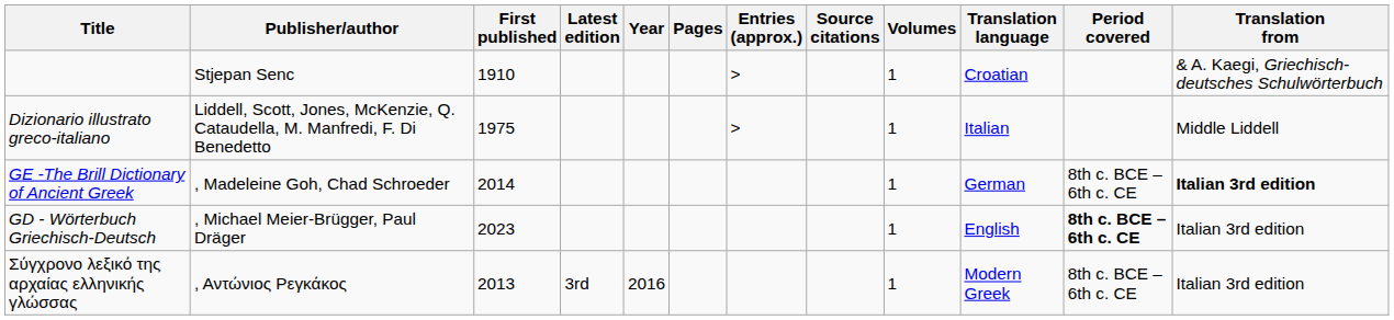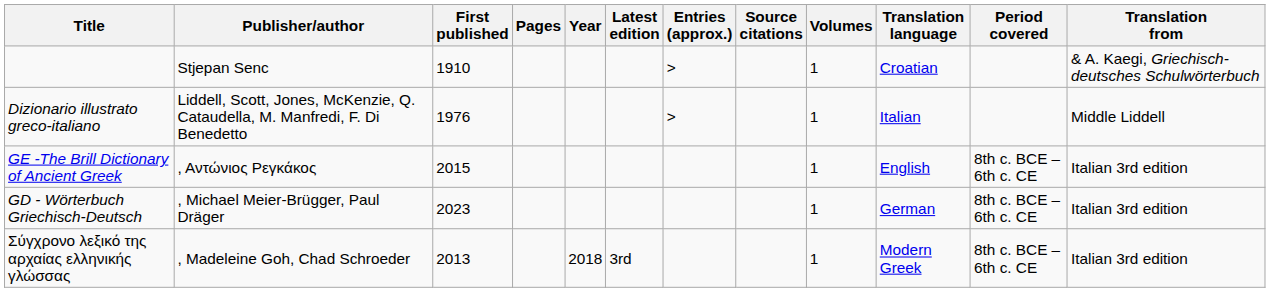 <table class="sortable wikitable" style="font-size:95%;">
 <tr>
 <th>Title</th>
 <th>Publisher/author</th>
 <th>First<br>published</th>
+<th>Pages</th>
+<th>Year</th>
 <th data-sort-type="number">Latest<br>edition</th>
-<th>Year</th>
-<th>Pages</th>
 <th>Entries<br>(approx.)</th>
 <th>Source<br>citations</th>
 <th>Volumes</th>
 <th>Translation<br>language</th>
 <th>Period<br>covered</th>
 <th>Translation<br>from</th>
 </tr>
 <tr>
 <td align="left"><em></em></td>
 <td>Stjepan Senc</td>
 <td>1910</td>
 <td></td>
 <td></td>
 <td></td>
 <td>></td>
 <td></td>
 <td>1</td>
 <td><a href='#'>Croatian</a></td>
 <td></td>
 <td> & A. Kaegi, <em>Griechisch-deutsches Schulwörterbuch</em></td>
 </tr>
 <tr>
 <td align="left"><em>Dizionario illustrato greco-italiano</em></td>
 <td>Liddell, Scott, Jones, McKenzie, Q. Cataudella, M. Manfredi, F. Di Benedetto</td>
-<td>1975</td>
+<td>1976</td>
 <td></td>
 <td></td>
 <td></td>
 <td>></td>
 <td></td>
 <td>1</td>
 <td><a href='#'>Italian</a></td>
 <td></td>
 <td>Middle Liddell</td>
 </tr>
 <tr>
 <td align="left"><em><a href='#'>GE -The Brill Dictionary of Ancient Greek</a></em></td>
-<td>, Madeleine Goh, Chad Schroeder</td>
-<td>2014</td>
+<td>, Αντώνιος Ρεγκάκος</td>
+<td>2015</td>
 <td></td>
 <td></td>
 <td></td>
 <td></td>
 <td></td>
 <td>1</td>
-<td><a href='#'>German</a></td>
+<td><a href='#'>English</a></td>
 <td>8th c. BCE – 6th c. CE</td>
-<td><strong>Italian 3rd edition</strong></td>
+<td>Italian 3rd edition</td>
 </tr>
 <tr>
 <td align="left"><em>GD - Wörterbuch Griechisch-Deutsch</em></td>
 <td>, Michael Meier-Brügger, Paul Dräger</td>
 <td>2023</td>
 <td></td>
 <td></td>
 <td></td>
 <td></td>
 <td></td>
 <td>1</td>
-<td><a href='#'>English</a></td>
-<td><strong>8th c. BCE – 6th c. CE</strong></td>
+<td><a href='#'>German</a></td>
+<td>8th c. BCE – 6th c. CE</td>
 <td>Italian 3rd edition</td>
 </tr>
 <tr>
 <td align="left">Σύγχρονο λεξικό της αρχαίας ελληνικής γλώσσας</td>
-<td>, Αντώνιος Ρεγκάκος</td>
+<td>, Madeleine Goh, Chad Schroeder</td>
 <td>2013</td>
+<td></td>
+<td>2018</td>
 <td>3rd</td>
-<td>2016</td>
-<td></td>
 <td></td>
 <td></td>
 <td>1</td>
 <td><a href='#'>Modern Greek</a></td>
 <td>8th c. BCE – 6th c. CE</td>
 <td>Italian 3rd edition</td>
 </tr>
 </table>
